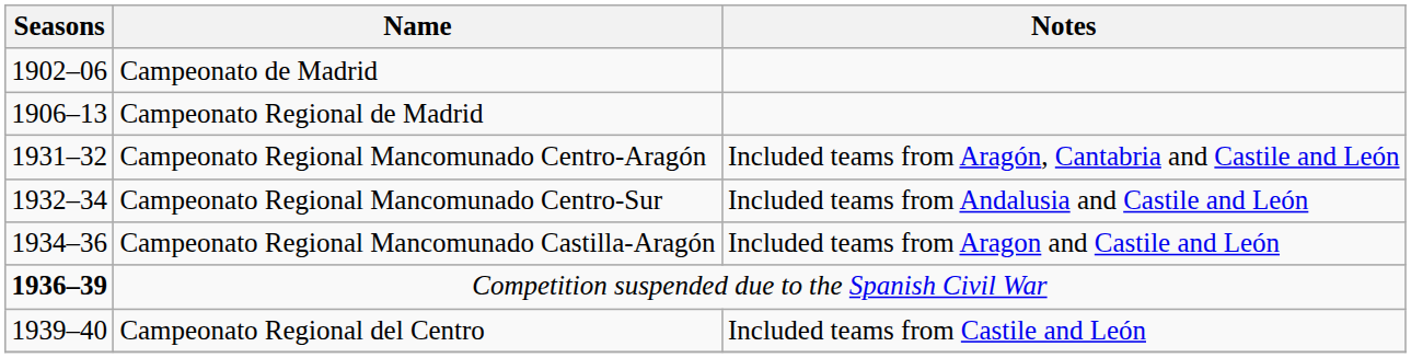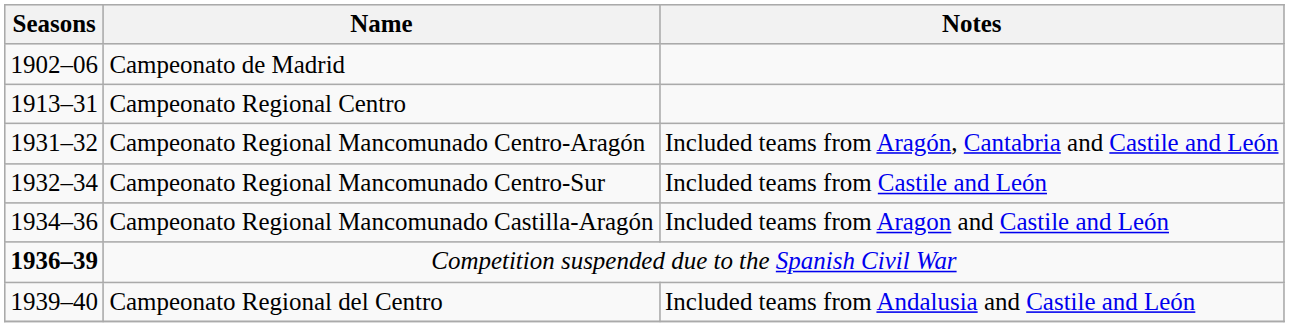 <table class="wikitable">
 <tr>
 <th>Seasons</th>
 <th>Name</th>
 <th>Notes</th>
 </tr>
 <tr>
 <td>1902–06</td>
 <td>Campeonato de Madrid</td>
 <td></td>
 </tr>
 <tr>
-<td>1906–13</td>
-<td>Campeonato Regional de Madrid</td>
+<td>1913–31</td>
+<td>Campeonato Regional Centro</td>
 <td></td>
 </tr>
 <tr>
 <td>1931–32</td>
 <td>Campeonato Regional Mancomunado Centro-Aragón</td>
 <td>Included teams from <a href='#'>Aragón</a>, <a href='#'>Cantabria</a> and <a href='#'>Castile and León</a></td>
 </tr>
 <tr>
 <td>1932–34</td>
 <td>Campeonato Regional Mancomunado Centro-Sur</td>
-<td>Included teams from <a href='#'>Andalusia</a> and <a href='#'>Castile and León</a></td>
+<td>Included teams from <a href='#'>Castile and León</a></td>
 </tr>
 <tr>
 <td>1934–36</td>
 <td>Campeonato Regional Mancomunado Castilla-Aragón</td>
 <td>Included teams from <a href='#'>Aragon</a> and <a href='#'>Castile and León</a></td>
 </tr>
 <tr>
 <td><strong>1936–39</strong></td>
 <td colspan=2 align=center><em>Competition suspended due to the <a href='#'>Spanish Civil War</a></em></td>
 </tr>
 <tr>
 <td>1939–40</td>
 <td>Campeonato Regional del Centro</td>
-<td>Included teams from <a href='#'>Castile and León</a></td>
+<td>Included teams from <a href='#'>Andalusia</a> and <a href='#'>Castile and León</a></td>
 </tr>
 <tr>
 </tr>
 </table>
